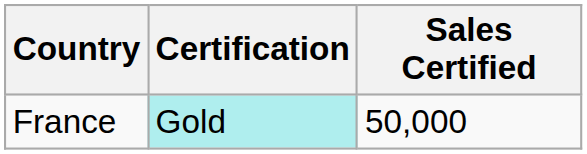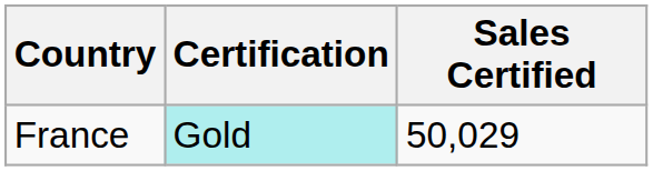 <table class="wikitable">
 <tr>
 <th rowspan="1" width="60">Country</th>
 <th rowspan="1" width="80">Certification</th>
 <th rowspan="1" width="100">Sales Certified</th>
 </tr>
 <tr>
 <td>France</td>
 <td align=left style="background: paleturquoise;">Gold</td>
-<td align=left>50,000</td>
+<td align=left>50,029</td>
 </tr>
 </table>
